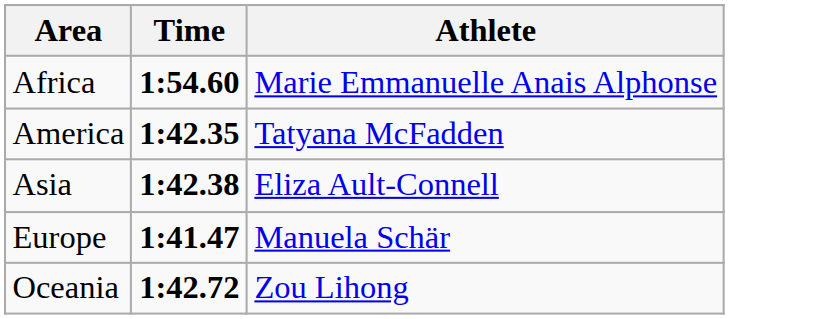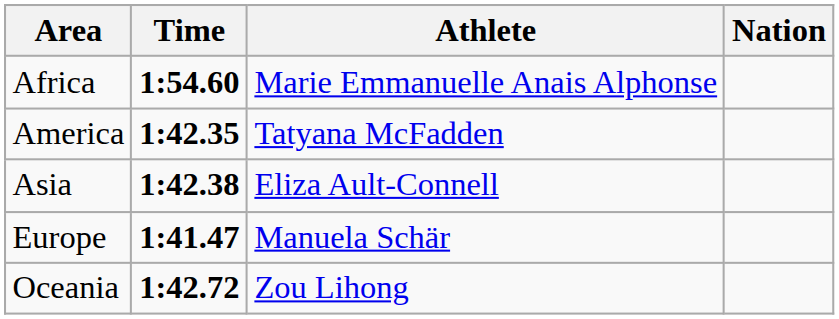 <table class="wikitable">
 <tr>
 <th>Area</th>
 <th>Time</th>
 <th>Athlete</th>
+<th>Nation</th>
 </tr>
 <tr>
 <td>Africa</td>
 <td><strong>1:54.60</strong></td>
 <td><a href='#'>Marie Emmanuelle Anais Alphonse</a></td>
+<td></td>
 </tr>
 <tr>
 <td>America</td>
 <td><strong>1:42.35</strong></td>
 <td><a href='#'>Tatyana McFadden</a></td>
+<td></td>
 </tr>
 <tr>
 <td>Asia</td>
 <td><strong>1:42.38</strong></td>
 <td><a href='#'>Eliza Ault-Connell</a></td>
+<td></td>
 </tr>
 <tr>
 <td>Europe</td>
 <td><strong>1:41.47</strong> </td>
 <td><a href='#'>Manuela Schär</a></td>
+<td></td>
 </tr>
 <tr>
 <td>Oceania</td>
 <td><strong>1:42.72</strong></td>
 <td><a href='#'>Zou Lihong</a></td>
+<td></td>
 </tr>
 </table>
